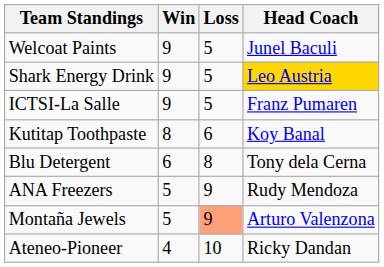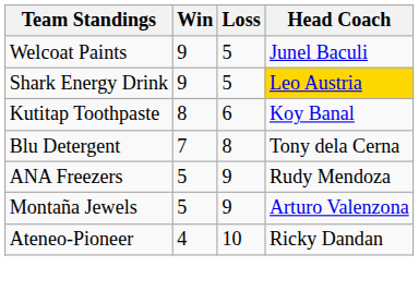 <table class="wikitable">
 <tr>
 <th>Team Standings</th>
 <th>Win</th>
 <th>Loss</th>
 <th>Head Coach</th>
 </tr>
 <tr>
 <td>Welcoat Paints</td>
 <td>9</td>
 <td>5</td>
 <td><a href='#'>Junel Baculi</a></td>
 </tr>
 <tr>
 <td>Shark Energy Drink</td>
 <td>9</td>
 <td>5</td>
 <td style="background: gold;"><a href='#'>Leo Austria</a></td>
 </tr>
 <tr>
-<td>ICTSI-La Salle</td>
-<td>9</td>
-<td>5</td>
-<td><a href='#'>Franz Pumaren</a></td>
-</tr>
-<tr>
 <td>Kutitap Toothpaste</td>
 <td>8</td>
 <td>6</td>
 <td><a href='#'>Koy Banal</a></td>
 </tr>
 <tr>
 <td>Blu Detergent</td>
-<td>6</td>
+<td>7</td>
 <td>8</td>
 <td>Tony dela Cerna</td>
 </tr>
 <tr>
 <td>ANA Freezers</td>
 <td>5</td>
 <td>9</td>
 <td>Rudy Mendoza</td>
 </tr>
 <tr>
 <td>Montaña Jewels</td>
 <td>5</td>
-<td style="background: lightsalmon;">9</td>
+<td>9</td>
 <td><a href='#'>Arturo Valenzona</a></td>
 </tr>
 <tr>
 <td>Ateneo-Pioneer</td>
 <td>4</td>
 <td>10</td>
 <td>Ricky Dandan</td>
 </tr>
 </table>
